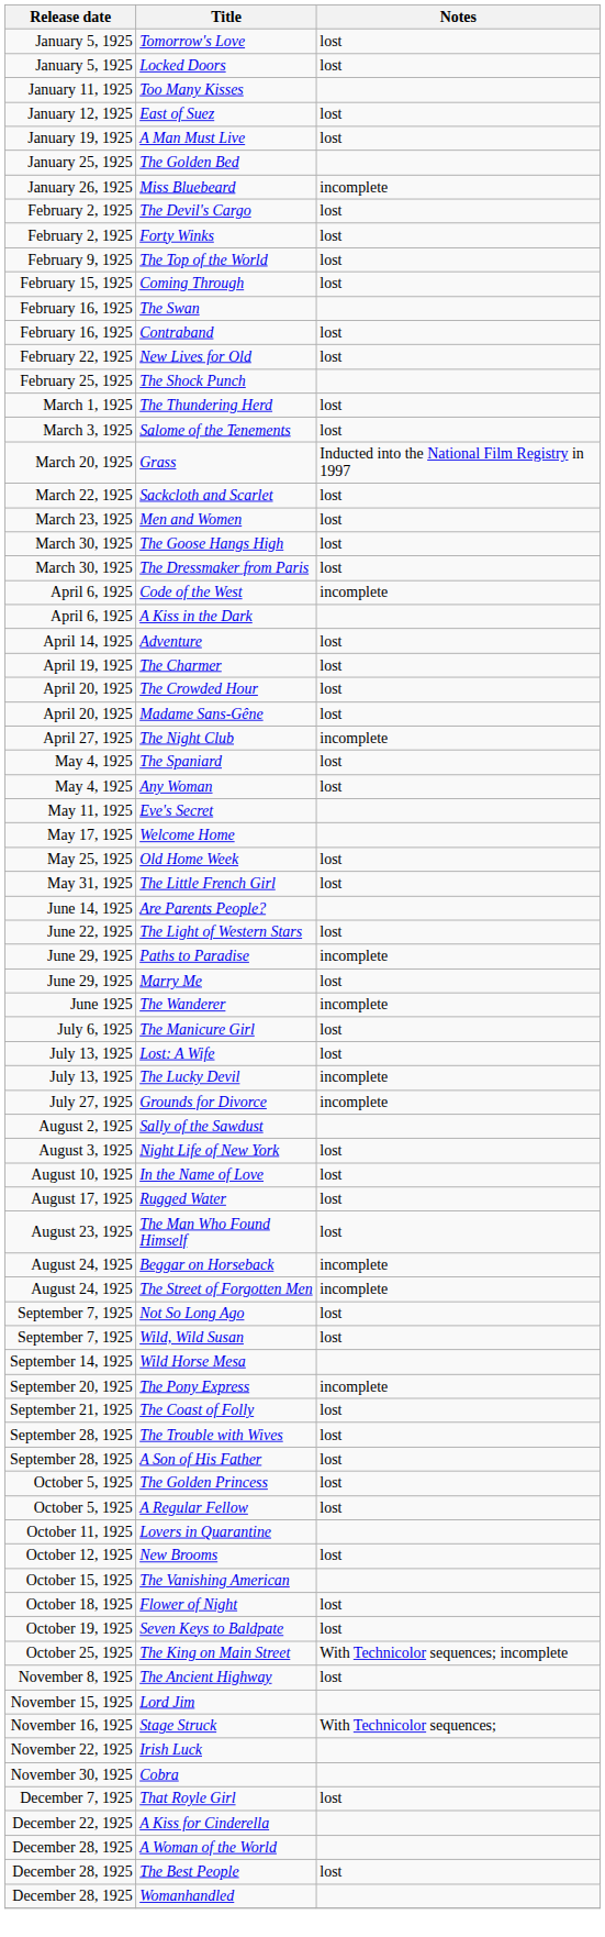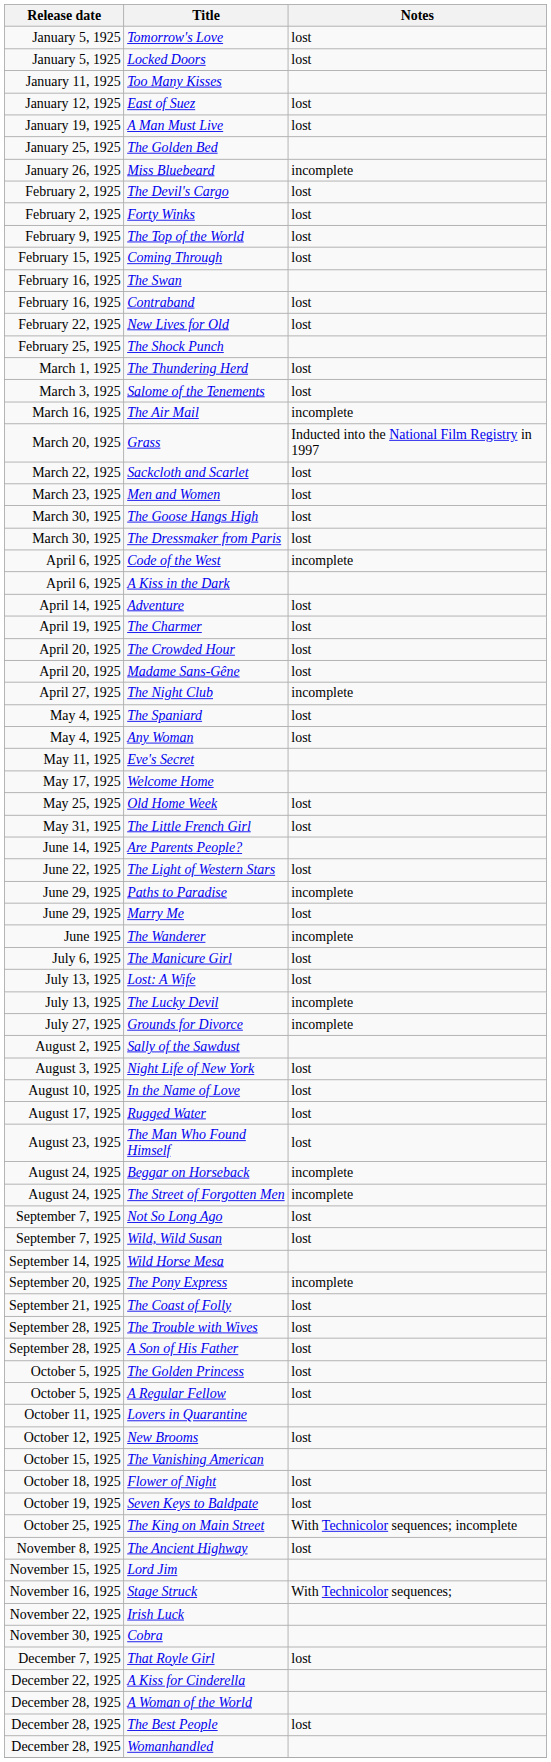 <table class="wikitable sortable" style="width:100%;">
 <tr>
 <th scope="col" style="width:130px;">Release date</th>
 <th>Title</th>
 <th>Notes</th>
 </tr>
 <tr>
 <td style="text-align:right;">January 5, 1925</td>
 <td><em><a href='#'>Tomorrow's Love</a></em></td>
 <td>lost</td>
 </tr>
 <tr>
 <td style="text-align:right;">January 5, 1925</td>
 <td><em><a href='#'>Locked Doors</a></em></td>
 <td>lost</td>
 </tr>
 <tr>
 <td style="text-align:right;">January 11, 1925</td>
 <td><em><a href='#'>Too Many Kisses</a></em></td>
 <td></td>
 </tr>
 <tr>
 <td style="text-align:right;">January 12, 1925</td>
 <td><em><a href='#'>East of Suez</a></em></td>
 <td>lost</td>
 </tr>
 <tr>
 <td style="text-align:right;">January 19, 1925</td>
 <td><em><a href='#'>A Man Must Live</a></em></td>
 <td>lost</td>
 </tr>
 <tr>
 <td style="text-align:right;">January 25, 1925</td>
 <td><em><a href='#'>The Golden Bed</a></em></td>
 <td></td>
 </tr>
 <tr>
 <td style="text-align:right;">January 26, 1925</td>
 <td><em><a href='#'>Miss Bluebeard</a></em></td>
 <td>incomplete</td>
 </tr>
 <tr>
 <td style="text-align:right;">February 2, 1925</td>
 <td><em><a href='#'>The Devil's Cargo</a></em></td>
 <td>lost</td>
 </tr>
 <tr>
 <td style="text-align:right;">February 2, 1925</td>
 <td><em><a href='#'>Forty Winks</a></em></td>
 <td>lost</td>
 </tr>
 <tr>
 <td style="text-align:right;">February 9, 1925</td>
 <td><em><a href='#'>The Top of the World</a></em></td>
 <td>lost</td>
 </tr>
 <tr>
 <td style="text-align:right;">February 15, 1925</td>
 <td><em><a href='#'>Coming Through</a></em></td>
 <td>lost</td>
 </tr>
 <tr>
 <td style="text-align:right;">February 16, 1925</td>
 <td><em><a href='#'>The Swan</a></em></td>
 <td></td>
 </tr>
 <tr>
 <td style="text-align:right;">February 16, 1925</td>
 <td><em><a href='#'>Contraband</a></em></td>
 <td>lost</td>
 </tr>
 <tr>
 <td style="text-align:right;">February 22, 1925</td>
 <td><em><a href='#'>New Lives for Old</a></em></td>
 <td>lost</td>
 </tr>
 <tr>
 <td style="text-align:right;">February 25, 1925</td>
 <td><em><a href='#'>The Shock Punch</a></em></td>
 <td></td>
 </tr>
 <tr>
 <td style="text-align:right;">March 1, 1925</td>
 <td><em><a href='#'>The Thundering Herd</a></em></td>
 <td>lost</td>
 </tr>
 <tr>
 <td style="text-align:right;">March 3, 1925</td>
 <td><em><a href='#'>Salome of the Tenements</a></em></td>
 <td>lost</td>
+</tr>
+<tr>
+<td style="text-align:right;">March 16, 1925</td>
+<td><em><a href='#'>The Air Mail</a></em></td>
+<td>incomplete</td>
 </tr>
 <tr>
 <td style="text-align:right;">March 20, 1925</td>
 <td><em><a href='#'>Grass</a></em></td>
 <td>Inducted into the <a href='#'>National Film Registry</a> in 1997</td>
 </tr>
 <tr>
 <td style="text-align:right;">March 22, 1925</td>
 <td><em><a href='#'>Sackcloth and Scarlet</a></em></td>
 <td>lost</td>
 </tr>
 <tr>
 <td style="text-align:right;">March 23, 1925</td>
 <td><em><a href='#'>Men and Women</a></em></td>
 <td>lost</td>
 </tr>
 <tr>
 <td style="text-align:right;">March 30, 1925</td>
 <td><em><a href='#'>The Goose Hangs High</a></em></td>
 <td>lost</td>
 </tr>
 <tr>
 <td style="text-align:right;">March 30, 1925</td>
 <td><em><a href='#'>The Dressmaker from Paris</a></em></td>
 <td>lost</td>
 </tr>
 <tr>
 <td style="text-align:right;">April 6, 1925</td>
 <td><em><a href='#'>Code of the West</a></em></td>
 <td>incomplete</td>
 </tr>
 <tr>
 <td style="text-align:right;">April 6, 1925</td>
 <td><em><a href='#'>A Kiss in the Dark</a></em></td>
 <td></td>
 </tr>
 <tr>
 <td style="text-align:right;">April 14, 1925</td>
 <td><em><a href='#'>Adventure</a></em></td>
 <td>lost</td>
 </tr>
 <tr>
 <td style="text-align:right;">April 19, 1925</td>
 <td><em><a href='#'>The Charmer</a></em></td>
 <td>lost</td>
 </tr>
 <tr>
 <td style="text-align:right;">April 20, 1925</td>
 <td><em><a href='#'>The Crowded Hour</a></em></td>
 <td>lost</td>
 </tr>
 <tr>
 <td style="text-align:right;">April 20, 1925</td>
 <td><em><a href='#'>Madame Sans-Gêne</a></em></td>
 <td>lost</td>
 </tr>
 <tr>
 <td style="text-align:right;">April 27, 1925</td>
 <td><em><a href='#'>The Night Club</a></em></td>
 <td>incomplete</td>
 </tr>
 <tr>
 <td style="text-align:right;">May 4, 1925</td>
 <td><em><a href='#'>The Spaniard</a></em></td>
 <td>lost</td>
 </tr>
 <tr>
 <td style="text-align:right;">May 4, 1925</td>
 <td><em><a href='#'>Any Woman</a></em></td>
 <td>lost</td>
 </tr>
 <tr>
 <td style="text-align:right;">May 11, 1925</td>
 <td><em><a href='#'>Eve's Secret</a></em></td>
 <td></td>
 </tr>
 <tr>
 <td style="text-align:right;">May 17, 1925</td>
 <td><em><a href='#'>Welcome Home</a></em></td>
 <td></td>
 </tr>
 <tr>
 <td style="text-align:right;">May 25, 1925</td>
 <td><em><a href='#'>Old Home Week</a></em></td>
 <td>lost</td>
 </tr>
 <tr>
 <td style="text-align:right;">May 31, 1925</td>
 <td><em><a href='#'>The Little French Girl</a></em></td>
 <td>lost</td>
 </tr>
 <tr>
 <td style="text-align:right;">June 14, 1925</td>
 <td><em><a href='#'>Are Parents People?</a></em></td>
 <td></td>
 </tr>
 <tr>
 <td style="text-align:right;">June 22, 1925</td>
 <td><em><a href='#'>The Light of Western Stars</a></em></td>
 <td>lost</td>
 </tr>
 <tr>
 <td style="text-align:right;">June 29, 1925</td>
 <td><em><a href='#'>Paths to Paradise</a></em></td>
 <td>incomplete</td>
 </tr>
 <tr>
 <td style="text-align:right;">June 29, 1925</td>
 <td><em><a href='#'>Marry Me</a></em></td>
 <td>lost</td>
 </tr>
 <tr>
 <td style="text-align:right;">June 1925</td>
 <td><em><a href='#'>The Wanderer</a></em></td>
 <td>incomplete</td>
 </tr>
 <tr>
 <td style="text-align:right;">July 6, 1925</td>
 <td><em><a href='#'>The Manicure Girl</a></em></td>
 <td>lost</td>
 </tr>
 <tr>
 <td style="text-align:right;">July 13, 1925</td>
 <td><em><a href='#'>Lost: A Wife</a></em></td>
 <td>lost</td>
 </tr>
 <tr>
 <td style="text-align:right;">July 13, 1925</td>
 <td><em><a href='#'>The Lucky Devil</a></em></td>
 <td>incomplete</td>
 </tr>
 <tr>
 <td style="text-align:right;">July 27, 1925</td>
 <td><em><a href='#'>Grounds for Divorce</a></em></td>
 <td>incomplete</td>
 </tr>
 <tr>
 <td style="text-align:right;">August 2, 1925</td>
 <td><em><a href='#'>Sally of the Sawdust</a></em></td>
 <td></td>
 </tr>
 <tr>
 <td style="text-align:right;">August 3, 1925</td>
 <td><em><a href='#'>Night Life of New York</a></em></td>
 <td>lost</td>
 </tr>
 <tr>
 <td style="text-align:right;">August 10, 1925</td>
 <td><em><a href='#'>In the Name of Love</a></em></td>
 <td>lost</td>
 </tr>
 <tr>
 <td style="text-align:right;">August 17, 1925</td>
 <td><em><a href='#'>Rugged Water</a></em></td>
 <td>lost</td>
 </tr>
 <tr>
 <td style="text-align:right;">August 23, 1925</td>
 <td><em><a href='#'>The Man Who Found Himself</a></em></td>
 <td>lost</td>
 </tr>
 <tr>
 <td style="text-align:right;">August 24, 1925</td>
 <td><em><a href='#'>Beggar on Horseback</a></em></td>
 <td>incomplete</td>
 </tr>
 <tr>
 <td style="text-align:right;">August 24, 1925</td>
 <td><em><a href='#'>The Street of Forgotten Men</a></em></td>
 <td>incomplete</td>
 </tr>
 <tr>
 <td style="text-align:right;">September 7, 1925</td>
 <td><em><a href='#'>Not So Long Ago</a></em></td>
 <td>lost</td>
 </tr>
 <tr>
 <td style="text-align:right;">September 7, 1925</td>
 <td><em><a href='#'>Wild, Wild Susan</a></em></td>
 <td>lost</td>
 </tr>
 <tr>
 <td style="text-align:right;">September 14, 1925</td>
 <td><em><a href='#'>Wild Horse Mesa</a></em></td>
 <td></td>
 </tr>
 <tr>
 <td style="text-align:right;">September 20, 1925</td>
 <td><em><a href='#'>The Pony Express</a></em></td>
 <td>incomplete</td>
 </tr>
 <tr>
 <td style="text-align:right;">September 21, 1925</td>
 <td><em><a href='#'>The Coast of Folly</a></em></td>
 <td>lost</td>
 </tr>
 <tr>
 <td style="text-align:right;">September 28, 1925</td>
 <td><em><a href='#'>The Trouble with Wives</a></em></td>
 <td>lost</td>
 </tr>
 <tr>
 <td style="text-align:right;">September 28, 1925</td>
 <td><em><a href='#'>A Son of His Father</a></em></td>
 <td>lost</td>
 </tr>
 <tr>
 <td style="text-align:right;">October 5, 1925</td>
 <td><em><a href='#'>The Golden Princess</a></em></td>
 <td>lost</td>
 </tr>
 <tr>
 <td style="text-align:right;">October 5, 1925</td>
 <td><em><a href='#'>A Regular Fellow</a></em></td>
 <td>lost</td>
 </tr>
 <tr>
 <td style="text-align:right;">October 11, 1925</td>
 <td><em><a href='#'>Lovers in Quarantine</a></em></td>
 <td></td>
 </tr>
 <tr>
 <td style="text-align:right;">October 12, 1925</td>
 <td><em><a href='#'>New Brooms</a></em></td>
 <td>lost</td>
 </tr>
 <tr>
 <td style="text-align:right;">October 15, 1925</td>
 <td><em><a href='#'>The Vanishing American</a></em></td>
 <td></td>
 </tr>
 <tr>
 <td style="text-align:right;">October 18, 1925</td>
 <td><em><a href='#'>Flower of Night</a></em></td>
 <td>lost</td>
 </tr>
 <tr>
 <td style="text-align:right;">October 19, 1925</td>
 <td><em><a href='#'>Seven Keys to Baldpate</a></em></td>
 <td>lost</td>
 </tr>
 <tr>
 <td style="text-align:right;">October 25, 1925</td>
 <td><em><a href='#'>The King on Main Street</a></em></td>
 <td>With <a href='#'>Technicolor</a> sequences; incomplete</td>
 </tr>
 <tr>
 <td style="text-align:right;">November 8, 1925</td>
 <td><em><a href='#'>The Ancient Highway</a></em></td>
 <td>lost</td>
 </tr>
 <tr>
 <td style="text-align:right;">November 15, 1925</td>
 <td><em><a href='#'>Lord Jim</a></em></td>
 <td></td>
 </tr>
 <tr>
 <td style="text-align:right;">November 16, 1925</td>
 <td><em><a href='#'>Stage Struck</a></em></td>
 <td>With <a href='#'>Technicolor</a> sequences;</td>
 </tr>
 <tr>
 <td style="text-align:right;">November 22, 1925</td>
 <td><em><a href='#'>Irish Luck</a></em></td>
 <td></td>
 </tr>
 <tr>
 <td style="text-align:right;">November 30, 1925</td>
 <td><em><a href='#'>Cobra</a></em></td>
 <td></td>
 </tr>
 <tr>
 <td style="text-align:right;">December 7, 1925</td>
 <td><em><a href='#'>That Royle Girl</a></em></td>
 <td>lost</td>
 </tr>
 <tr>
 <td style="text-align:right;">December 22, 1925</td>
 <td><em><a href='#'>A Kiss for Cinderella</a></em></td>
 <td></td>
 </tr>
 <tr>
 <td style="text-align:right;">December 28, 1925</td>
 <td><em><a href='#'>A Woman of the World</a></em></td>
 <td></td>
 </tr>
 <tr>
 <td style="text-align:right;">December 28, 1925</td>
 <td><em><a href='#'>The Best People</a></em></td>
 <td>lost</td>
 </tr>
 <tr>
 <td style="text-align:right;">December 28, 1925</td>
 <td><em><a href='#'>Womanhandled</a></em></td>
 <td></td>
 </tr>
 <tr>
 </tr>
 </table>
